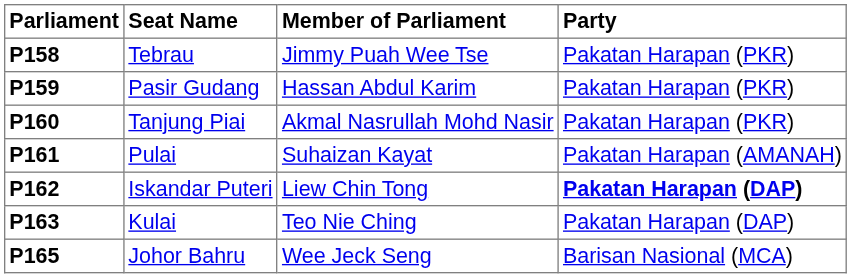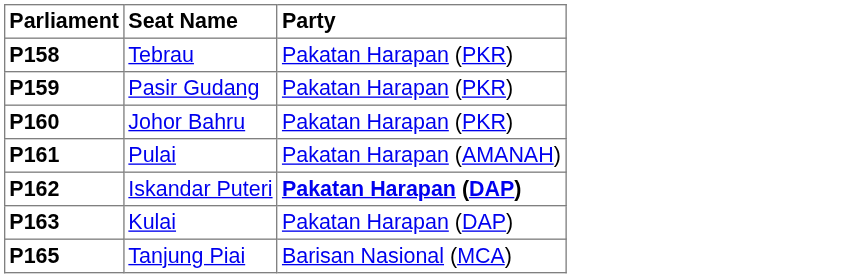 <table class="toccolours sortable" border="1" cellpadding="3" style="border-collapse:collapse; text-align: left;">
 <tr>
 <th align="center">Parliament</th>
 <th>Seat Name</th>
-<th>Member of Parliament</th>
 <th>Party</th>
 </tr>
 <tr>
 <th align="left">P158</th>
 <td><a href='#'>Tebrau</a></td>
-<td><a href='#'>Jimmy Puah Wee Tse</a></td>
 <td><a href='#'>Pakatan Harapan</a> (<a href='#'>PKR</a>)</td>
 </tr>
 <tr>
 <th align="left">P159</th>
 <td><a href='#'>Pasir Gudang</a></td>
-<td><a href='#'>Hassan Abdul Karim</a></td>
 <td><a href='#'>Pakatan Harapan</a> (<a href='#'>PKR</a>)</td>
 </tr>
 <tr>
 <th align="left">P160</th>
-<td><a href='#'>Tanjung Piai</a></td>
-<td><a href='#'>Akmal Nasrullah Mohd Nasir</a></td>
+<td><a href='#'>Johor Bahru</a></td>
 <td><a href='#'>Pakatan Harapan</a> (<a href='#'>PKR</a>)</td>
 </tr>
 <tr>
 <th align="left">P161</th>
 <td><a href='#'>Pulai</a></td>
-<td><a href='#'>Suhaizan Kayat</a></td>
 <td><a href='#'>Pakatan Harapan</a> (<a href='#'>AMANAH</a>)</td>
 </tr>
 <tr>
 <th align="left">P162</th>
 <td><a href='#'>Iskandar Puteri</a></td>
-<td><a href='#'>Liew Chin Tong</a></td>
 <td><strong><a href='#'>Pakatan Harapan</a> (<a href='#'>DAP</a>)</strong></td>
 </tr>
 <tr>
 <th>P163</th>
 <td><a href='#'>Kulai</a></td>
-<td><a href='#'>Teo Nie Ching</a></td>
 <td><a href='#'>Pakatan Harapan</a> (<a href='#'>DAP</a>)</td>
 </tr>
 <tr>
 <th>P165</th>
-<td><a href='#'>Johor Bahru</a></td>
-<td><a href='#'>Wee Jeck Seng</a></td>
+<td><a href='#'>Tanjung Piai</a></td>
 <td><a href='#'>Barisan Nasional</a> (<a href='#'>MCA</a>)</td>
 </tr>
 </table>
